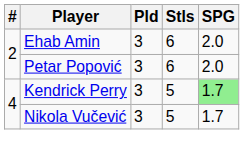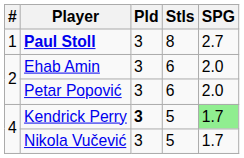 <table class=wikitable width=auto>
 <tr>
 <th>#</th>
 <th>Player</th>
 <th>Pld</th>
 <th>Stls</th>
 <th>SPG</th>
+</tr>
+<tr>
+<td>1</td>
+<td> <strong><a href='#'>Paul Stoll</a></strong></td>
+<td>3</td>
+<td>8</td>
+<td>2.7</td>
 </tr>
 <tr>
 <td rowspan=2>2</td>
 <td> <a href='#'>Ehab Amin</a></td>
 <td>3</td>
 <td>6</td>
 <td>2.0</td>
 </tr>
 <tr>
 <td> <a href='#'>Petar Popović</a></td>
 <td>3</td>
 <td>6</td>
 <td>2.0</td>
 </tr>
 <tr>
 <td rowspan=2>4</td>
 <td> <a href='#'>Kendrick Perry</a></td>
-<td>3</td>
+<td><strong>3</strong></td>
 <td>5</td>
 <td style="background: lightgreen;">1.7</td>
 </tr>
 <tr>
 <td> <a href='#'>Nikola Vučević</a></td>
 <td>3</td>
 <td>5</td>
 <td>1.7</td>
 </tr>
 </table>
